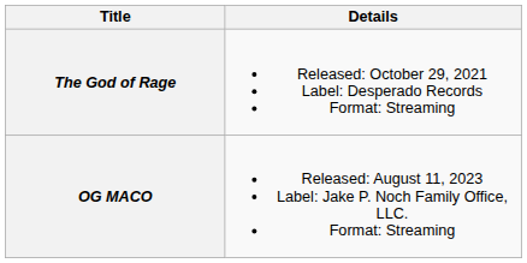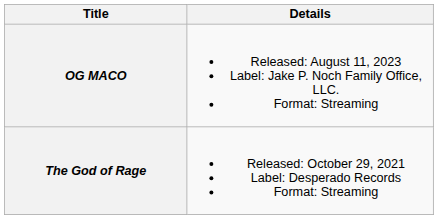 <table class="wikitable plainrowheaders" style="text-align:center;">
 <tr>
 <th scope="col" style="width:14em;">Title</th>
 <th scope="col" style="width:19em;">Details</th>
 </tr>
 <tr>
+<th scope="row"><em>OG MACO</em></th>
+<td><br><ul><li>Released: August 11, 2023</li><li>Label: Jake P. Noch Family Office, LLC.</li><li>Format: Streaming</li></ul></td>
+</tr>
+<tr>
 <th scope="row"><em>The God of Rage</em></th>
 <td><br><ul><li>Released: October 29, 2021</li><li>Label: Desperado Records</li><li>Format: Streaming</li></ul></td>
 </tr>
-<tr>
-<th scope="row"><em>OG MACO</em></th>
-<td><br><ul><li>Released: August 11, 2023</li><li>Label: Jake P. Noch Family Office, LLC.</li><li>Format: Streaming</li></ul></td>
-</tr>
 </table>
